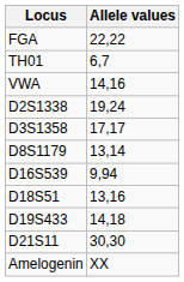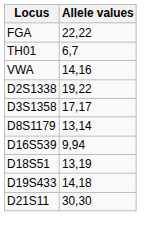 <table class="wikitable">
 <tr>
 <th>Locus</th>
 <th>Allele values</th>
 </tr>
 <tr>
 <td>FGA</td>
 <td>22,22</td>
 </tr>
 <tr>
 <td>TH01</td>
 <td>6,7</td>
 </tr>
 <tr>
 <td>VWA</td>
 <td>14,16</td>
 </tr>
 <tr>
 <td>D2S1338</td>
-<td>19,24</td>
+<td>19,22</td>
 </tr>
 <tr>
 <td>D3S1358</td>
 <td>17,17</td>
 </tr>
 <tr>
 <td>D8S1179</td>
 <td>13,14</td>
 </tr>
 <tr>
 <td>D16S539</td>
 <td>9,94</td>
 </tr>
 <tr>
 <td>D18S51</td>
-<td>13,16</td>
+<td>13,19</td>
 </tr>
 <tr>
 <td>D19S433</td>
 <td>14,18</td>
 </tr>
 <tr>
 <td>D21S11</td>
 <td>30,30</td>
 </tr>
-<tr>
-<td>Amelogenin</td>
-<td>XX</td>
-</tr>
 </table>
